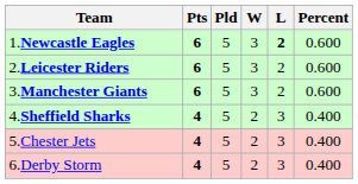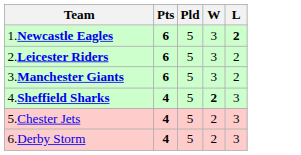 <table class="wikitable" style="text-align: center;">
 <tr>
 <th width="175">Team</th>
 <th width="20" abbr="Points">Pts</th>
 <th width="20" abbr="Played">Pld</th>
 <th width="20" abbr="Won">W</th>
 <th width="20" abbr="Lost">L</th>
-<th width="20" abbr="Percentage">Percent</th>
 </tr>
 <tr style="background: #ccffcc;">
 <td style="text-align:left;">1.<strong><a href='#'>Newcastle Eagles</a></strong></td>
 <td><strong>6</strong></td>
 <td>5</td>
 <td>3</td>
 <td><strong>2</strong></td>
-<td>0.600</td>
 </tr>
 <tr style="background: #ccffcc;">
 <td style="text-align:left;">2.<strong><a href='#'>Leicester Riders</a></strong></td>
 <td><strong>6</strong></td>
 <td>5</td>
 <td>3</td>
 <td>2</td>
-<td>0.600</td>
 </tr>
 <tr style="background: #ccffcc;">
 <td style="text-align:left;">3.<strong><a href='#'>Manchester Giants</a></strong></td>
 <td><strong>6</strong></td>
 <td>5</td>
 <td>3</td>
 <td>2</td>
-<td>0.600</td>
 </tr>
 <tr style="background: #ccffcc;">
 <td style="text-align:left;">4.<strong><a href='#'>Sheffield Sharks</a></strong></td>
 <td><strong>4</strong></td>
 <td>5</td>
-<td>2</td>
+<td><strong>2</strong></td>
 <td>3</td>
-<td>0.400</td>
 </tr>
 <tr style="background: #ffcccc;">
 <td style="text-align:left;">5.<a href='#'>Chester Jets</a></td>
 <td><strong>4</strong></td>
 <td>5</td>
 <td>2</td>
 <td>3</td>
-<td>0.400</td>
 </tr>
 <tr style="background: #ffcccc;">
 <td style="text-align:left;">6.<a href='#'>Derby Storm</a></td>
 <td><strong>4</strong></td>
 <td>5</td>
 <td>2</td>
 <td>3</td>
-<td>0.400</td>
 </tr>
 </table>
